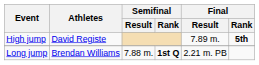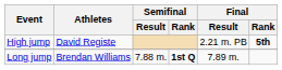 <table class="wikitable" border="1" style="font-size:90%">
 <tr>
 <th rowspan=2>Event</th>
 <th rowspan=2>Athletes</th>
 <th colspan=2>Semifinal</th>
 <th colspan=2>Final</th>
 </tr>
 <tr>
 <th>Result</th>
 <th>Rank</th>
 <th>Result</th>
 <th>Rank</th>
 </tr>
 <tr>
 <td><a href='#'>High jump</a></td>
 <td><a href='#'>David Registe</a></td>
 <td align=center colspan=2 bgcolor=wheat></td>
-<td align=center>7.89 m.</td>
+<td align=center>2.21 m. PB</td>
 <td align=center><strong>5th</strong></td>
 </tr>
 <tr>
 </tr>
 <tr>
 <td><a href='#'>Long jump</a></td>
 <td><a href='#'>Brendan Williams</a></td>
 <td align=center>7.88 m.</td>
 <td align=center><strong>1st Q</strong></td>
-<td align=center>2.21 m. PB</td>
+<td align=center>7.89 m.</td>
 <td align=center></td>
 </tr>
 </table>
